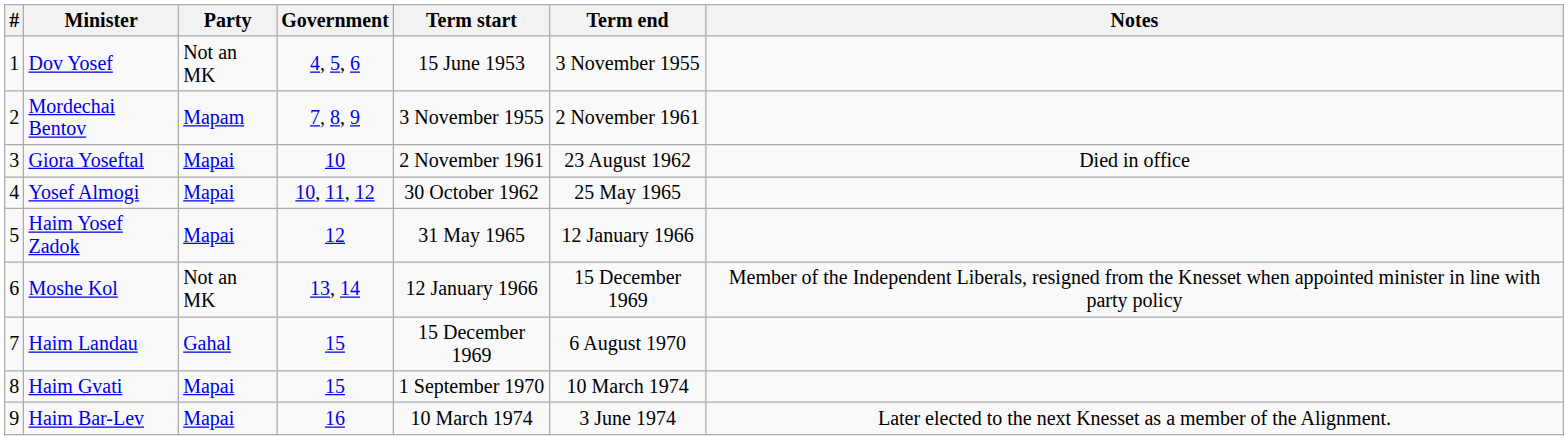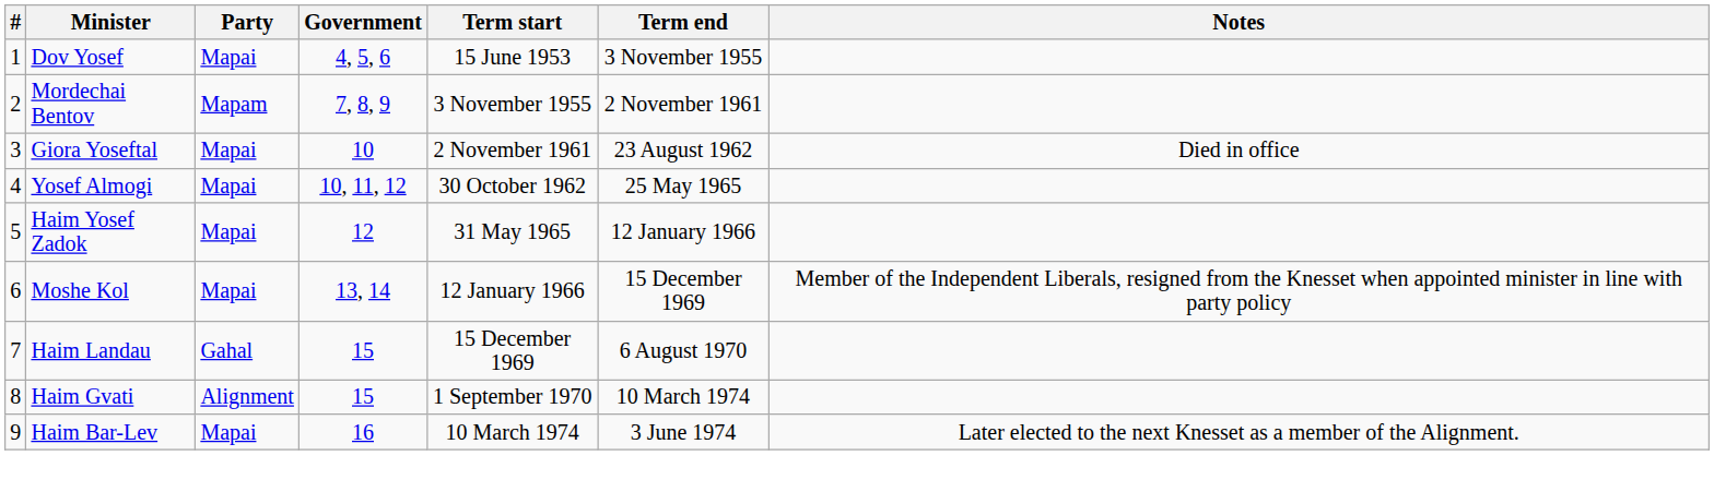 <table class=wikitable style=text-align:center>
 <tr>
 <th>#</th>
 <th>Minister</th>
 <th>Party</th>
 <th>Government</th>
 <th>Term start</th>
 <th>Term end</th>
 <th>Notes</th>
 </tr>
 <tr>
 <td>1</td>
 <td align=left><a href='#'>Dov Yosef</a></td>
-<td align=left>Not an MK</td>
+<td align=left><a href='#'>Mapai</a></td>
 <td><a href='#'>4</a>, <a href='#'>5</a>, <a href='#'>6</a></td>
 <td>15 June 1953</td>
 <td>3 November 1955</td>
 <td></td>
 </tr>
 <tr>
 <td>2</td>
 <td align=left><a href='#'>Mordechai Bentov</a></td>
 <td align=left><a href='#'>Mapam</a></td>
 <td><a href='#'>7</a>, <a href='#'>8</a>, <a href='#'>9</a></td>
 <td>3 November 1955</td>
 <td>2 November 1961</td>
 <td></td>
 </tr>
 <tr>
 <td>3</td>
 <td align=left><a href='#'>Giora Yoseftal</a></td>
 <td align=left><a href='#'>Mapai</a></td>
 <td><a href='#'>10</a></td>
 <td>2 November 1961</td>
 <td>23 August 1962</td>
 <td>Died in office</td>
 </tr>
 <tr>
 <td>4</td>
 <td align=left><a href='#'>Yosef Almogi</a></td>
 <td align=left><a href='#'>Mapai</a></td>
 <td><a href='#'>10</a>, <a href='#'>11</a>, <a href='#'>12</a></td>
 <td>30 October 1962</td>
 <td>25 May 1965</td>
 <td></td>
 </tr>
 <tr>
 <td>5</td>
 <td align=left><a href='#'>Haim Yosef Zadok</a></td>
 <td align=left><a href='#'>Mapai</a></td>
 <td><a href='#'>12</a></td>
 <td>31 May 1965</td>
 <td>12 January 1966</td>
 <td></td>
 </tr>
 <tr>
 <td>6</td>
 <td align=left><a href='#'>Moshe Kol</a></td>
-<td align=left>Not an MK</td>
+<td align=left><a href='#'>Mapai</a></td>
 <td><a href='#'>13</a>, <a href='#'>14</a></td>
 <td>12 January 1966</td>
 <td>15 December 1969</td>
 <td>Member of the Independent Liberals, resigned from the Knesset when appointed minister in line with party policy</td>
 </tr>
 <tr>
 <td>7</td>
 <td align=left><a href='#'>Haim Landau</a></td>
 <td align=left><a href='#'>Gahal</a></td>
 <td><a href='#'>15</a></td>
 <td>15 December 1969</td>
 <td>6 August 1970</td>
 <td></td>
 </tr>
 <tr>
 <td>8</td>
 <td align=left><a href='#'>Haim Gvati</a></td>
-<td align=left><a href='#'>Mapai</a></td>
+<td align=left><a href='#'>Alignment</a></td>
 <td><a href='#'>15</a></td>
 <td>1 September 1970</td>
 <td>10 March 1974</td>
 <td></td>
 </tr>
 <tr>
 <td>9</td>
 <td align=left><a href='#'>Haim Bar-Lev</a></td>
 <td align=left><a href='#'>Mapai</a></td>
 <td><a href='#'>16</a></td>
 <td>10 March 1974</td>
 <td>3 June 1974</td>
 <td>Later elected to the next Knesset as a member of the Alignment.</td>
 </tr>
 </table>
